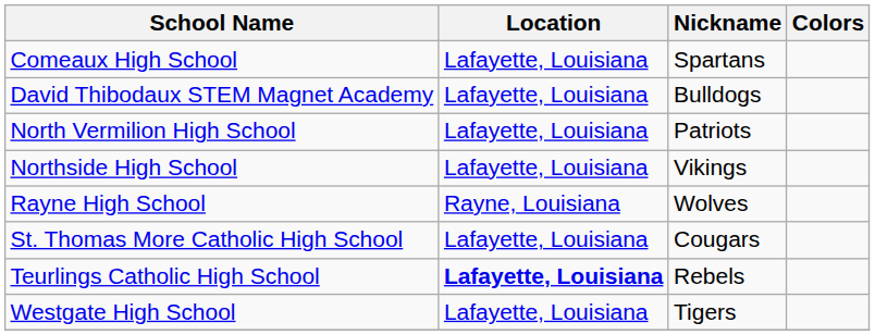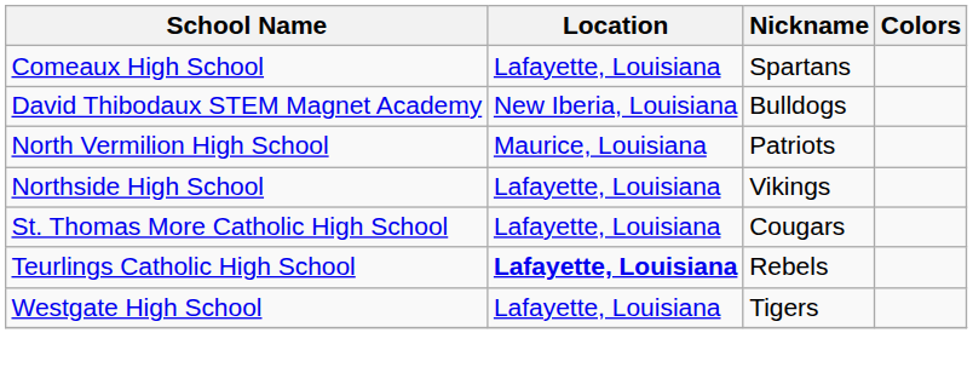 <table class="wikitable">
 <tr>
 <th>School Name</th>
 <th>Location</th>
 <th>Nickname</th>
 <th>Colors</th>
 </tr>
 <tr>
 <td><a href='#'>Comeaux High School</a></td>
 <td><a href='#'>Lafayette, Louisiana</a></td>
 <td>Spartans</td>
 <td>  </td>
 </tr>
 <tr>
 <td><a href='#'>David Thibodaux STEM Magnet Academy</a></td>
-<td><a href='#'>Lafayette, Louisiana</a></td>
+<td><a href='#'>New Iberia, Louisiana</a></td>
 <td>Bulldogs</td>
 <td> </td>
 </tr>
 <tr>
 <td><a href='#'>North Vermilion High School</a></td>
-<td><a href='#'>Lafayette, Louisiana</a></td>
+<td><a href='#'>Maurice, Louisiana</a></td>
 <td>Patriots</td>
 <td>  </td>
 </tr>
 <tr>
 <td><a href='#'>Northside High School</a></td>
 <td><a href='#'>Lafayette, Louisiana</a></td>
 <td>Vikings</td>
-<td> </td>
-</tr>
-<tr>
-<td><a href='#'>Rayne High School</a></td>
-<td><a href='#'>Rayne, Louisiana</a></td>
-<td>Wolves</td>
 <td> </td>
 </tr>
 <tr>
 <td><a href='#'>St. Thomas More Catholic High School</a></td>
 <td><a href='#'>Lafayette, Louisiana</a></td>
 <td>Cougars</td>
 <td>  </td>
 </tr>
 <tr>
 <td><a href='#'>Teurlings Catholic High School</a></td>
 <td><strong><a href='#'>Lafayette, Louisiana</a></strong></td>
 <td>Rebels</td>
 <td>  </td>
 </tr>
 <tr>
 <td><a href='#'>Westgate High School</a></td>
 <td><a href='#'>Lafayette, Louisiana</a></td>
 <td>Tigers</td>
 <td> </td>
 </tr>
 <tr>
 </tr>
 </table>
